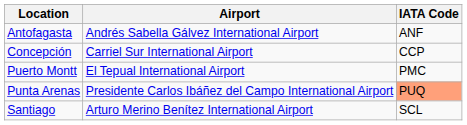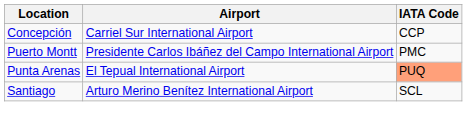 <table class="wikitable">
 <tr>
 <th>Location</th>
 <th>Airport</th>
 <th>IATA Code</th>
-</tr>
-<tr>
-<td><a href='#'>Antofagasta</a></td>
-<td><a href='#'>Andrés Sabella Gálvez International Airport</a></td>
-<td>ANF</td>
 </tr>
 <tr>
 <td><a href='#'>Concepción</a></td>
 <td><a href='#'>Carriel Sur International Airport</a></td>
 <td>CCP</td>
 </tr>
 <tr>
 <td><a href='#'>Puerto Montt</a></td>
-<td><a href='#'>El Tepual International Airport</a></td>
+<td><a href='#'>Presidente Carlos Ibáñez del Campo International Airport</a></td>
 <td>PMC</td>
 </tr>
 <tr>
 <td><a href='#'>Punta Arenas</a></td>
-<td><a href='#'>Presidente Carlos Ibáñez del Campo International Airport</a></td>
+<td><a href='#'>El Tepual International Airport</a></td>
 <td style="background: lightsalmon;">PUQ</td>
 </tr>
 <tr>
 <td><a href='#'>Santiago</a></td>
 <td><a href='#'>Arturo Merino Benítez International Airport</a></td>
 <td>SCL</td>
 </tr>
 </table>
